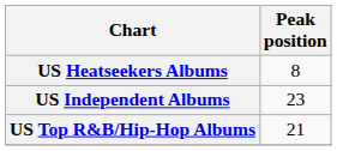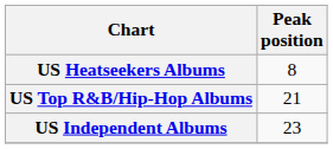 <table class="wikitable sortable plainrowheaders" style="text-align:center;" border="1">
 <tr>
 <th scope="col">Chart</th>
 <th scope="col">Peak<br>position</th>
 </tr>
 <tr>
 <th scope="row">US <a href='#'>Heatseekers Albums</a></th>
 <td>8</td>
 </tr>
 <tr>
+<th scope="row">US <a href='#'>Top R&B/Hip-Hop Albums</a></th>
+<td>21</td>
+</tr>
+<tr>
 <th scope="row">US <a href='#'>Independent Albums</a></th>
 <td>23</td>
 </tr>
 <tr>
-<th scope="row">US <a href='#'>Top R&B/Hip-Hop Albums</a></th>
-<td>21</td>
-</tr>
-<tr>
 </tr>
 </table>
